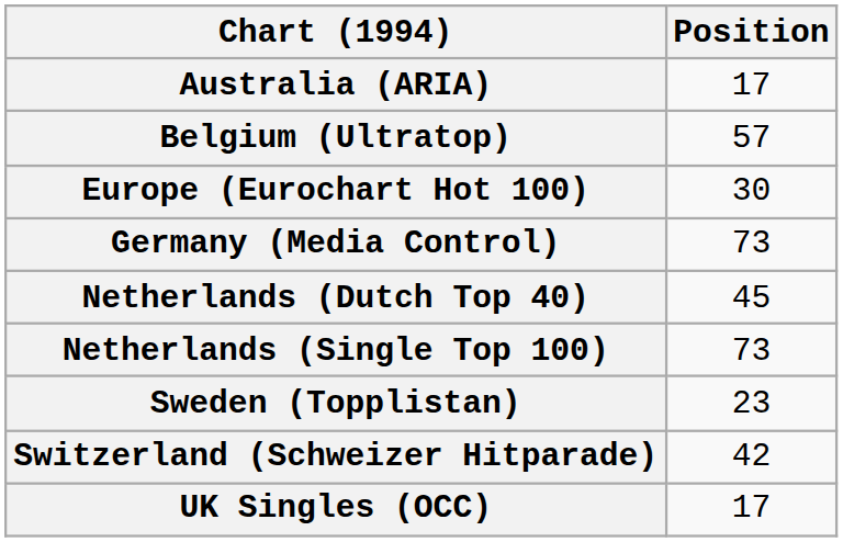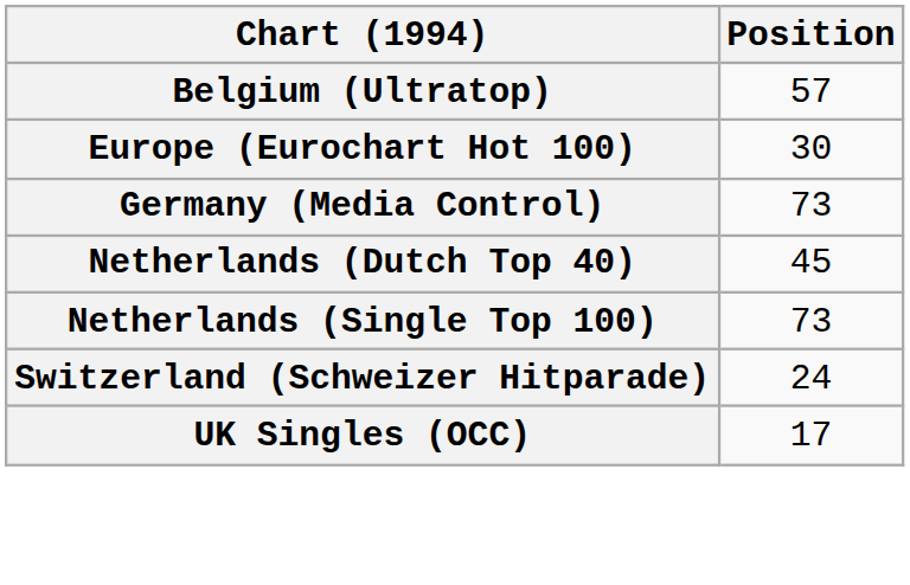 <table class="wikitable sortable plainrowheaders" style="text-align:center">
 <tr>
 <th>Chart (1994)</th>
 <th>Position</th>
-</tr>
-<tr>
-<th scope="row">Australia (ARIA)</th>
-<td>17</td>
 </tr>
 <tr>
 <th scope="row">Belgium (Ultratop)</th>
 <td>57</td>
 </tr>
 <tr>
 <th scope="row">Europe (Eurochart Hot 100)</th>
 <td>30</td>
 </tr>
 <tr>
 <th scope="row">Germany (Media Control)</th>
 <td>73</td>
 </tr>
 <tr>
 <th scope="row">Netherlands (Dutch Top 40)</th>
 <td>45</td>
 </tr>
 <tr>
 <th scope="row">Netherlands (Single Top 100)</th>
 <td>73</td>
 </tr>
 <tr>
-<th scope="row">Sweden (Topplistan)</th>
-<td>23</td>
-</tr>
-<tr>
 <th scope="row">Switzerland (Schweizer Hitparade)</th>
-<td>42</td>
+<td>24</td>
 </tr>
 <tr>
 <th scope="row">UK Singles (OCC)</th>
 <td>17</td>
 </tr>
 </table>
